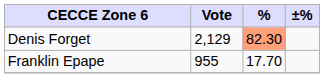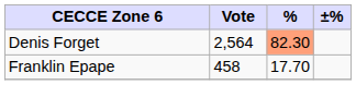 <table class="wikitable">
 <tr>
 <th style="background:#DDDDFF" width="200px">CECCE Zone 6</th>
 <th style="background:#DDDDFF" width="50px">Vote</th>
 <th style="background:#DDDDFF" width="30px">%</th>
 <th style="background:#DDDDFF" width="30px">±%</th>
 </tr>
 <tr>
 <td>Denis Forget</td>
-<td>2,129</td>
+<td>2,564</td>
 <td style="background: lightsalmon;">82.30</td>
 <td></td>
 </tr>
 <tr>
 <td>Franklin Epape</td>
-<td>955</td>
+<td>458</td>
 <td>17.70</td>
 <td></td>
 </tr>
 <tr>
 </tr>
 </table>
